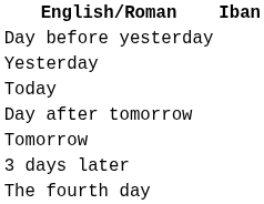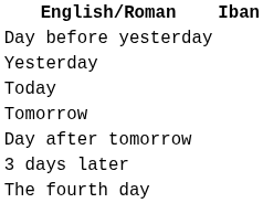 <table>
 <tr>
 <th>English/Roman</th>
 <th>Iban</th>
 </tr>
 <tr>
 <td>Day before yesterday</td>
 <td></td>
 </tr>
 <tr>
 <td>Yesterday</td>
 <td></td>
 </tr>
 <tr>
 <td>Today</td>
 <td></td>
 </tr>
 <tr>
-<td>Day after tomorrow</td>
+<td>Tomorrow</td>
 <td></td>
 </tr>
 <tr>
-<td>Tomorrow</td>
+<td>Day after tomorrow</td>
 <td></td>
 </tr>
 <tr>
 <td>3 days later</td>
 <td></td>
 </tr>
 <tr>
 <td>The fourth day</td>
 <td></td>
 </tr>
 </table>
